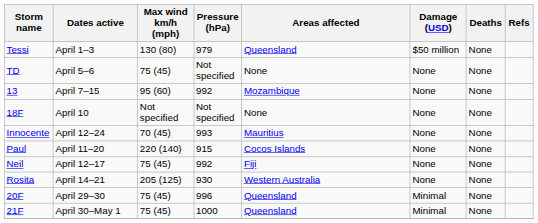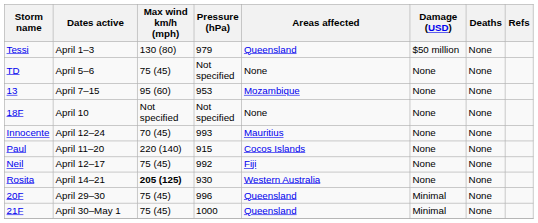 <table class="wikitable sortable">
 <tr>
 <th width="5%">Storm name</th>
 <th width="15%">Dates active</th>
 <th width="10%">Max wind<br>km/h (mph)</th>
 <th width="5%">Pressure<br>(hPa)</th>
 <th width="30%">Areas affected</th>
 <th width="10%">Damage<br>(<a href='#'>USD</a>)</th>
 <th width="5%">Deaths</th>
 <th width="5%">Refs</th>
 </tr>
 <tr>
 <td><a href='#'>Tessi</a></td>
 <td>April 1–3</td>
 <td>130 (80)</td>
 <td>979</td>
 <td><a href='#'>Queensland</a></td>
 <td>$50 million</td>
 <td>None</td>
 <td></td>
 </tr>
 <tr>
 <td><a href='#'>TD</a></td>
 <td>April 5–6</td>
 <td>75 (45)</td>
 <td>Not specified</td>
 <td>None</td>
 <td>None</td>
 <td>None</td>
 <td></td>
 </tr>
 <tr>
 <td><a href='#'>13</a></td>
 <td>April 7–15</td>
 <td>95 (60)</td>
-<td>992</td>
+<td>953</td>
 <td><a href='#'>Mozambique</a></td>
 <td>None</td>
 <td>None</td>
 <td></td>
 </tr>
 <tr>
 <td><a href='#'>18F</a></td>
 <td>April 10</td>
 <td>Not specified</td>
 <td>Not specified</td>
 <td>None</td>
 <td>None</td>
 <td>None</td>
 <td></td>
 </tr>
 <tr>
 <td><a href='#'>Innocente</a></td>
 <td>April 12–24</td>
 <td>70 (45)</td>
 <td>993</td>
 <td><a href='#'>Mauritius</a></td>
 <td>None</td>
 <td>None</td>
 <td></td>
 </tr>
 <tr>
 <td><a href='#'>Paul</a></td>
 <td>April 11–20</td>
 <td>220 (140)</td>
 <td>915</td>
 <td><a href='#'>Cocos Islands</a></td>
 <td>None</td>
 <td>None</td>
 <td></td>
 </tr>
 <tr>
 <td><a href='#'>Neil</a></td>
 <td>April 12–17</td>
 <td>75 (45)</td>
 <td>992</td>
 <td><a href='#'>Fiji</a></td>
 <td>None</td>
 <td>None</td>
 <td></td>
 </tr>
 <tr>
 <td><a href='#'>Rosita</a></td>
 <td>April 14–21</td>
-<td>205 (125)</td>
+<td><strong>205 (125)</strong></td>
 <td>930</td>
 <td><a href='#'>Western Australia</a></td>
 <td>None</td>
 <td>None</td>
 <td></td>
 </tr>
 <tr>
 <td><a href='#'>20F</a></td>
 <td>April 29–30</td>
 <td>75 (45)</td>
 <td>996</td>
 <td><a href='#'>Queensland</a></td>
 <td>Minimal</td>
 <td>None</td>
 <td></td>
 </tr>
 <tr>
 <td><a href='#'>21F</a></td>
 <td>April 30–May 1</td>
 <td>75 (45)</td>
 <td>1000</td>
 <td><a href='#'>Queensland</a></td>
 <td>Minimal</td>
 <td>None</td>
 <td></td>
 </tr>
 <tr>
 </tr>
 </table>
